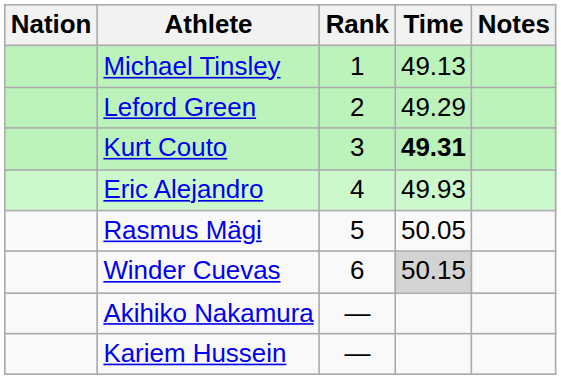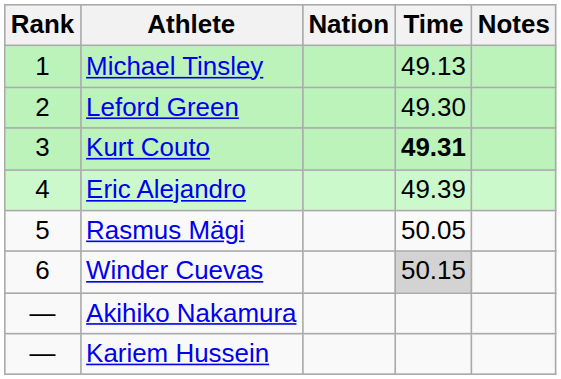 <table class="wikitable sortable" style="text-align:center">
 <tr>
+<th>Rank</th>
+<th>Athlete</th>
 <th>Nation</th>
-<th>Athlete</th>
-<th>Rank</th>
 <th>Time</th>
 <th>Notes</th>
 </tr>
 <tr bgcolor=#bbf3bb>
+<td>1</td>
+<td align=left><a href='#'>Michael Tinsley</a></td>
 <td align=left></td>
-<td align=left><a href='#'>Michael Tinsley</a></td>
-<td>1</td>
 <td>49.13</td>
 <td></td>
 </tr>
 <tr bgcolor=#bbf3bb>
+<td>2</td>
+<td align=left><a href='#'>Leford Green</a></td>
 <td align=left></td>
-<td align=left><a href='#'>Leford Green</a></td>
-<td>2</td>
-<td>49.29</td>
+<td>49.30</td>
 <td></td>
 </tr>
 <tr bgcolor=#bbf3bb>
+<td>3</td>
+<td align=left><a href='#'>Kurt Couto</a></td>
 <td align=left></td>
-<td align=left><a href='#'>Kurt Couto</a></td>
-<td>3</td>
 <td><strong>49.31</strong></td>
 <td></td>
 </tr>
 <tr bgcolor=#ccf9cc>
+<td>4</td>
+<td align=left><a href='#'>Eric Alejandro</a></td>
 <td align=left></td>
-<td align=left><a href='#'>Eric Alejandro</a></td>
-<td>4</td>
-<td>49.93</td>
+<td>49.39</td>
 <td></td>
 </tr>
 <tr>
+<td>5</td>
+<td align=left><a href='#'>Rasmus Mägi</a></td>
 <td align=left></td>
-<td align=left><a href='#'>Rasmus Mägi</a></td>
-<td>5</td>
 <td>50.05</td>
 <td></td>
 </tr>
 <tr>
+<td>6</td>
+<td align=left><a href='#'>Winder Cuevas</a></td>
 <td align=left></td>
-<td align=left><a href='#'>Winder Cuevas</a></td>
-<td>6</td>
 <td style="background: lightgrey;">50.15</td>
 <td></td>
 </tr>
 <tr>
+<td data-sort-value=7>—</td>
+<td align=left><a href='#'>Akihiko Nakamura</a></td>
 <td align=left></td>
-<td align=left><a href='#'>Akihiko Nakamura</a></td>
-<td data-sort-value=7>—</td>
 <td data-sort-value=80.00></td>
 <td></td>
 </tr>
 <tr>
+<td data-sort-value=8>—</td>
+<td align=left><a href='#'>Kariem Hussein</a></td>
 <td align=left></td>
-<td align=left><a href='#'>Kariem Hussein</a></td>
-<td data-sort-value=8>—</td>
 <td data-sort-value=90.00></td>
 <td></td>
 </tr>
 </table>
